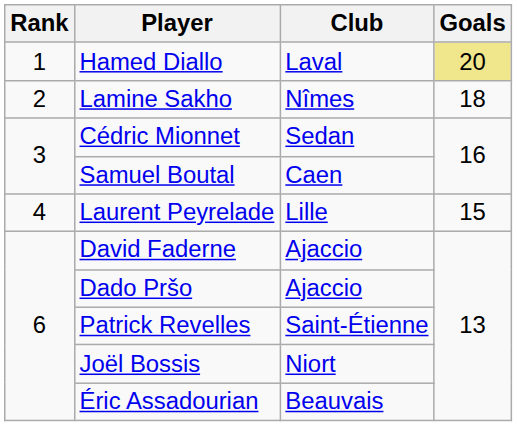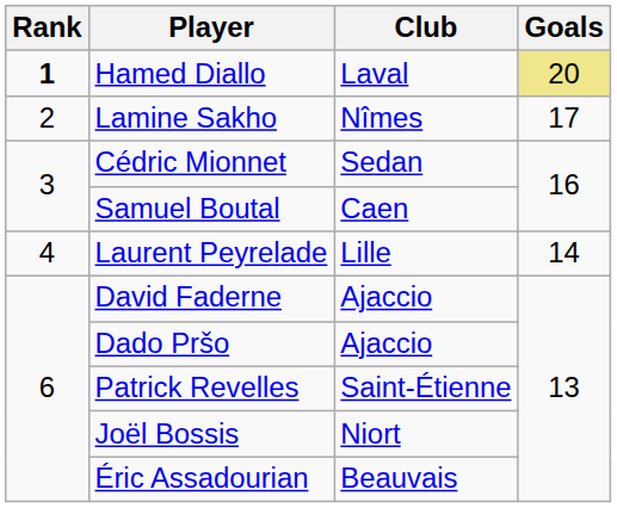 <table class="wikitable" style="text-align:center">
 <tr>
 <th>Rank</th>
 <th>Player</th>
 <th>Club</th>
 <th>Goals</th>
 </tr>
 <tr>
-<td>1</td>
+<td><strong>1</strong></td>
 <td align="left"> <a href='#'>Hamed Diallo</a></td>
 <td align="left"><a href='#'>Laval</a></td>
 <td style="background: khaki;">20</td>
 </tr>
 <tr>
 <td>2</td>
 <td align="left"> <a href='#'>Lamine Sakho</a></td>
 <td align="left"><a href='#'>Nîmes</a></td>
-<td>18</td>
+<td>17</td>
 </tr>
 <tr>
 <td rowspan="2">3</td>
 <td align="left"> <a href='#'>Cédric Mionnet</a></td>
 <td align="left"><a href='#'>Sedan</a></td>
 <td rowspan="2">16</td>
 </tr>
 <tr>
 <td align="left"> <a href='#'>Samuel Boutal</a></td>
 <td align="left"><a href='#'>Caen</a></td>
 </tr>
 <tr>
 <td>4</td>
 <td align="left"> <a href='#'>Laurent Peyrelade</a></td>
 <td align="left"><a href='#'>Lille</a></td>
-<td>15</td>
+<td>14</td>
 </tr>
 <tr>
 <td rowspan="5">6</td>
 <td align="left"> <a href='#'>David Faderne</a></td>
 <td align="left"><a href='#'>Ajaccio</a></td>
 <td rowspan="5">13</td>
 </tr>
 <tr>
 <td align="left"> <a href='#'>Dado Pršo</a></td>
 <td align="left"><a href='#'>Ajaccio</a></td>
 </tr>
 <tr>
 <td align="left"> <a href='#'>Patrick Revelles</a></td>
 <td align="left"><a href='#'>Saint-Étienne</a></td>
 </tr>
 <tr>
 <td align="left"> <a href='#'>Joël Bossis</a></td>
 <td align="left"><a href='#'>Niort</a></td>
 </tr>
 <tr>
 <td align="left"> <a href='#'>Éric Assadourian</a></td>
 <td align="left"><a href='#'>Beauvais</a></td>
 </tr>
 </table>
